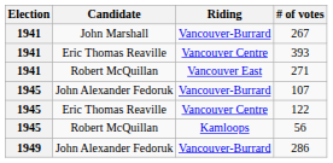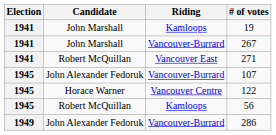 <table class="wikitable" style="text-align:center;">
 <tr>
 <th>Election</th>
 <th>Candidate</th>
 <th>Riding</th>
 <th># of votes</th>
 </tr>
 <tr>
 <th>1941</th>
 <td>John Marshall</td>
-<td><a href='#'>Vancouver-Burrard</a></td>
-<td>267</td>
+<td><a href='#'>Kamloops</a></td>
+<td>19</td>
 </tr>
 <tr>
 <th>1941</th>
-<td>Eric Thomas Reaville</td>
-<td><a href='#'>Vancouver Centre</a></td>
-<td>393</td>
+<td>John Marshall</td>
+<td><a href='#'>Vancouver-Burrard</a></td>
+<td>267</td>
 </tr>
 <tr>
 <th>1941</th>
 <td>Robert McQuillan</td>
 <td><a href='#'>Vancouver East</a></td>
 <td>271</td>
 </tr>
 <tr>
 <th>1945</th>
 <td>John Alexander Fedoruk</td>
 <td><a href='#'>Vancouver-Burrard</a></td>
 <td>107</td>
 </tr>
 <tr>
 <th>1945</th>
-<td>Eric Thomas Reaville</td>
+<td>Horace Warner</td>
 <td><a href='#'>Vancouver Centre</a></td>
 <td>122</td>
 </tr>
 <tr>
 <th>1945</th>
 <td>Robert McQuillan</td>
 <td><a href='#'>Kamloops</a></td>
 <td>56</td>
 </tr>
 <tr>
 <th>1949</th>
 <td>John Alexander Fedoruk</td>
 <td><a href='#'>Vancouver-Burrard</a></td>
 <td>286</td>
 </tr>
 </table>
